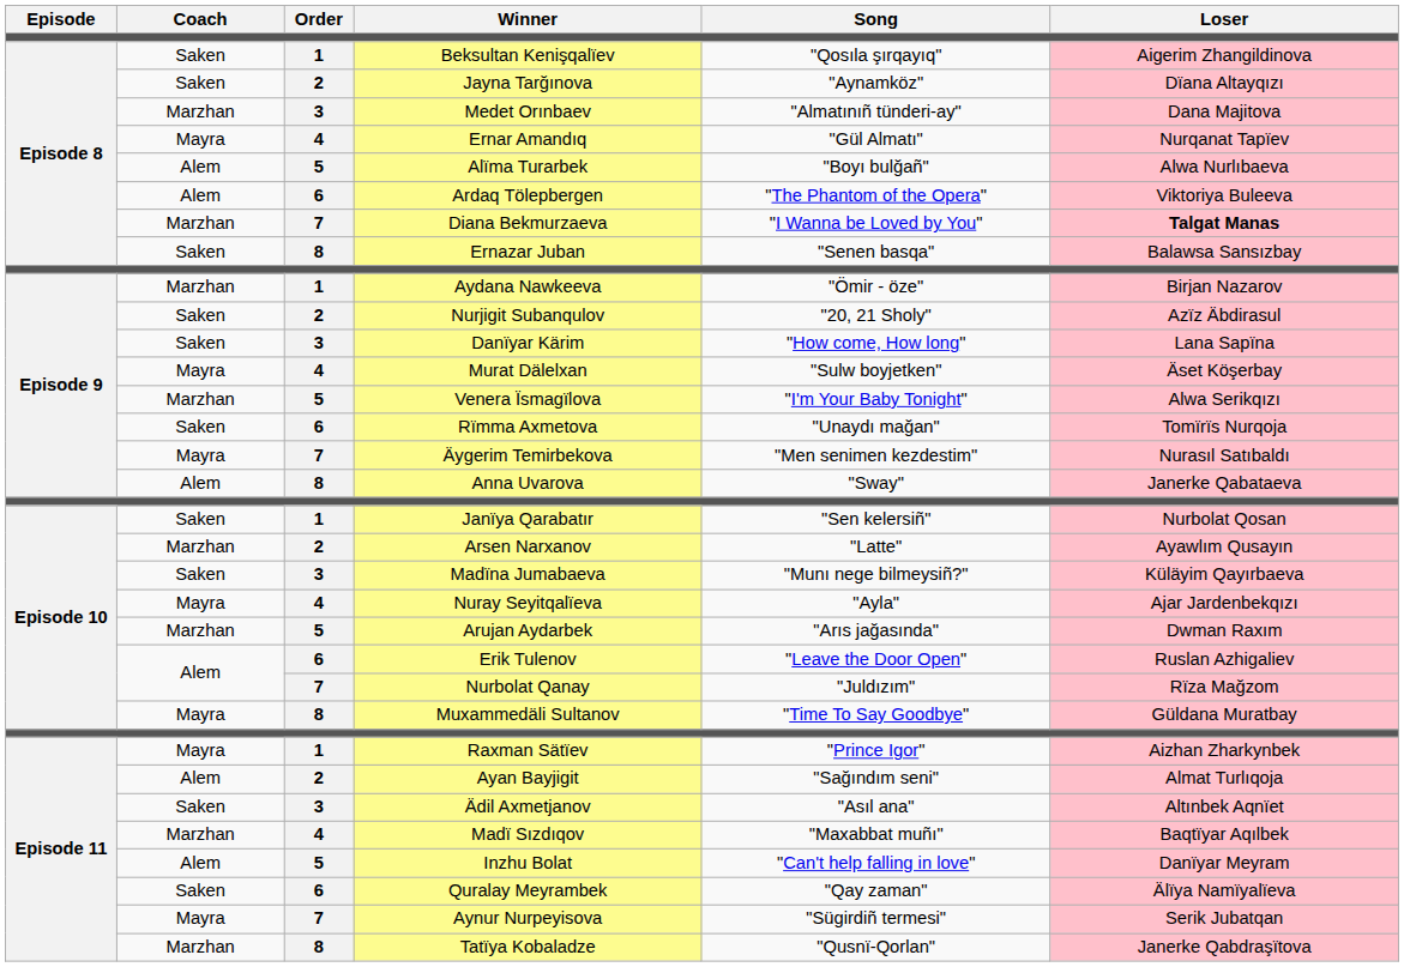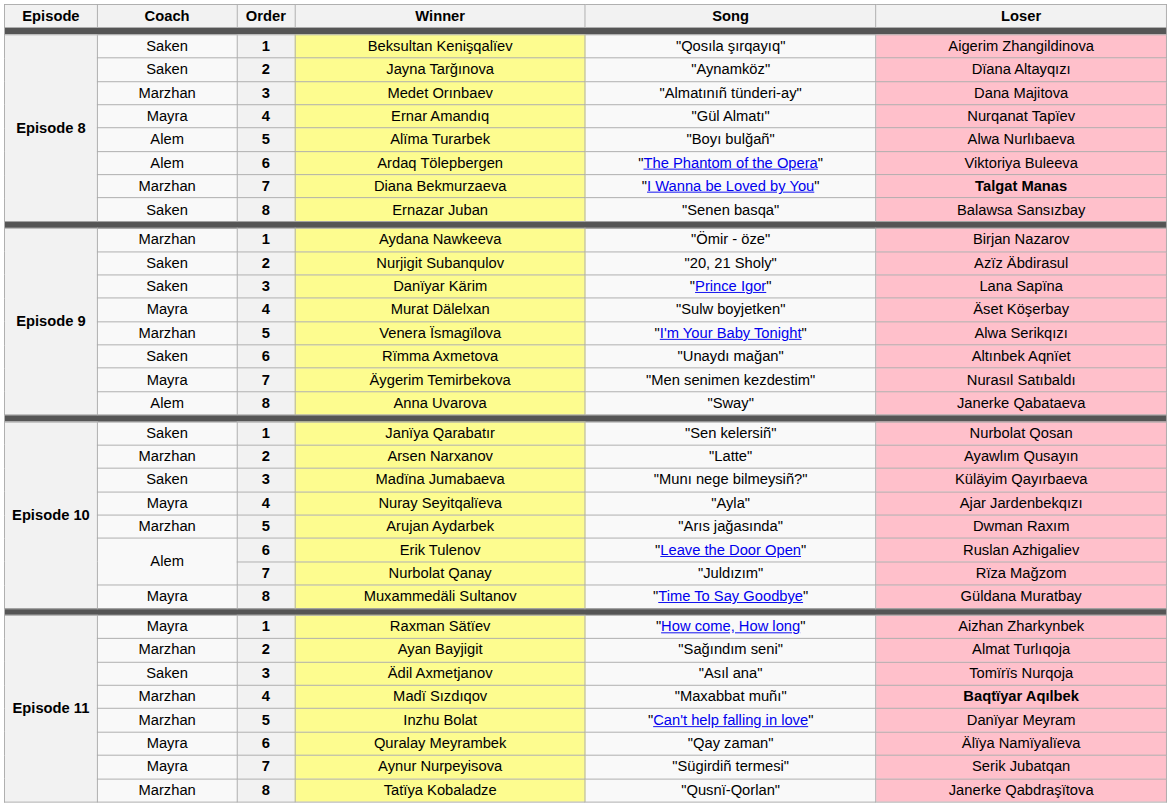 <table class="wikitable" style="text-align: center; width:100%;">
 <tr>
 <th style="width:08%;">Episode</th>
 <th style="width:12%;">Coach</th>
 <th style="width:05%;">Order</th>
 <th style="width:25%;">Winner</th>
 <th style="width:25%;">Song</th>
 <th style="width:25%;">Loser</th>
 </tr>
 <tr>
 <td colspan="6" style="background:#555;"></td>
 </tr>
 <tr>
 <th rowspan="8">Episode 8<br></th>
 <td>Saken</td>
 <th>1</th>
 <td style="background:#fdfc8f;">Beksultan Kenişqalïev</td>
 <td>"Qosıla şırqayıq"</td>
 <td style="background:pink;">Aigerim Zhangildinova</td>
 </tr>
 <tr>
 <td>Saken</td>
 <th>2</th>
 <td style="background:#fdfc8f;">Jayna Tarğınova</td>
 <td>"Aynamköz"</td>
 <td style="background:pink;">Dïana Altayqızı</td>
 </tr>
 <tr>
 <td>Marzhan</td>
 <th>3</th>
 <td style="background:#fdfc8f;">Medet Orınbaev</td>
 <td>"Almatınıñ tünderi-ay"</td>
 <td style="background:pink;">Dana Majitova</td>
 </tr>
 <tr>
 <td>Mayra</td>
 <th>4</th>
 <td style="background:#fdfc8f;">Ernar Amandıq</td>
 <td>"Gül Almatı"</td>
 <td style="background:pink;">Nurqanat Tapïev</td>
 </tr>
 <tr>
 <td>Alem</td>
 <th>5</th>
 <td style="background:#fdfc8f;">Alïma Turarbek</td>
 <td>"Boyı bulğañ"</td>
 <td style="background:pink;">Alwa Nurlıbaeva</td>
 </tr>
 <tr>
 <td>Alem</td>
 <th>6</th>
 <td style="background:#fdfc8f;">Ardaq Tölepbergen</td>
 <td>"<a href='#'>The Phantom of the Opera</a>"</td>
 <td style="background:pink;">Viktoriya Buleeva</td>
 </tr>
 <tr>
 <td>Marzhan</td>
 <th>7</th>
 <td style="background:#fdfc8f;">Diana Bekmurzaeva</td>
 <td>"<a href='#'>I Wanna be Loved by You</a>"</td>
 <td style="background:pink;"><strong>Talgat Manas</strong></td>
 </tr>
 <tr>
 <td>Saken</td>
 <th>8</th>
 <td style="background:#fdfc8f;">Ernazar Juban</td>
 <td>"Senen basqa"</td>
 <td style="background:pink;">Balawsa Sansızbay</td>
 </tr>
 <tr>
 <td colspan="6" style="background:#555;"></td>
 </tr>
 <tr>
 <th rowspan="8">Episode 9<br></th>
 <td>Marzhan</td>
 <th>1</th>
 <td style="background:#fdfc8f;">Aydana Nawkeeva</td>
 <td>"Ömir - öze"</td>
 <td style="background:pink;">Birjan Nazarov</td>
 </tr>
 <tr>
 <td>Saken</td>
 <th>2</th>
 <td style="background:#fdfc8f;">Nurjigit Subanqulov</td>
 <td>"20, 21 Sholy"</td>
 <td style="background:pink;">Azïz Äbdirasul</td>
 </tr>
 <tr>
 <td>Saken</td>
 <th>3</th>
 <td style="background:#fdfc8f;">Danïyar Kärim</td>
-<td>"<a href='#'>How come, How long</a>"</td>
+<td>"<a href='#'>Prince Igor</a>"</td>
 <td style="background:pink;">Lana Sapïna</td>
 </tr>
 <tr>
 <td>Mayra</td>
 <th>4</th>
 <td style="background:#fdfc8f;">Murat Dälelxan</td>
 <td>"Sulw boyjetken"</td>
 <td style="background:pink;">Äset Köşerbay</td>
 </tr>
 <tr>
 <td>Marzhan</td>
 <th>5</th>
 <td style="background:#fdfc8f;">Venera Ïsmagïlova</td>
 <td>"<a href='#'>I'm Your Baby Tonight</a>"</td>
 <td style="background:pink;">Alwa Serikqızı</td>
 </tr>
 <tr>
 <td>Saken</td>
 <th>6</th>
 <td style="background:#fdfc8f;">Rïmma Axmetova</td>
 <td>"Unaydı mağan"</td>
-<td style="background:pink;">Tomïrïs Nurqoja</td>
+<td style="background:pink;">Altınbek Aqnïet</td>
 </tr>
 <tr>
 <td>Mayra</td>
 <th>7</th>
 <td style="background:#fdfc8f;">Äygerim Temirbekova</td>
 <td>"Men senimen kezdestim"</td>
 <td style="background:pink;">Nurasıl Satıbaldı</td>
 </tr>
 <tr>
 <td>Alem</td>
 <th>8</th>
 <td style="background:#fdfc8f;">Anna Uvarova</td>
 <td>"Sway"</td>
 <td style="background:pink;">Janerke Qabataeva</td>
 </tr>
 <tr>
 <th colspan="6" style="background:#555;"></th>
 </tr>
 <tr>
 <th rowspan="8">Episode 10<br></th>
 <td>Saken</td>
 <th>1</th>
 <td style="background:#fdfc8f;">Janïya Qarabatır</td>
 <td>"Sen kelersiñ"</td>
 <td style="background:pink;">Nurbolat Qosan</td>
 </tr>
 <tr>
 <td>Marzhan</td>
 <th>2</th>
 <td style="background:#fdfc8f;">Arsen Narxanov</td>
 <td>"Latte"</td>
 <td style="background:pink;">Ayawlım Qusayın</td>
 </tr>
 <tr>
 <td>Saken</td>
 <th>3</th>
 <td style="background:#fdfc8f;">Madïna Jumabaeva</td>
 <td>"Munı nege bilmeysiñ?"</td>
 <td style="background:pink;">Küläyim Qayırbaeva</td>
 </tr>
 <tr>
 <td>Mayra</td>
 <th>4</th>
 <td style="background:#fdfc8f;">Nuray Seyitqalïeva</td>
 <td>"Ayla"</td>
 <td style="background:pink;">Ajar Jardenbekqızı</td>
 </tr>
 <tr>
 <td>Marzhan</td>
 <th>5</th>
 <td style="background:#fdfc8f;">Arujan Aydarbek</td>
 <td>"Arıs jağasında"</td>
 <td style="background:pink;">Dwman Raxım</td>
 </tr>
 <tr>
 <td rowspan="2">Alem</td>
 <th>6</th>
 <td style="background:#fdfc8f;">Erik Tulenov</td>
 <td>"<a href='#'>Leave the Door Open</a>"</td>
 <td style="background:pink;">Ruslan Azhigaliev</td>
 </tr>
 <tr>
 <th>7</th>
 <td style="background:#fdfc8f;">Nurbolat Qanay</td>
 <td>"Juldızım"</td>
 <td style="background:pink;">Rïza Mağzom</td>
 </tr>
 <tr>
 <td>Mayra</td>
 <th>8</th>
 <td style="background:#fdfc8f;">Muxammedäli Sultanov</td>
 <td>"<a href='#'>Time To Say Goodbye</a>"</td>
 <td style="background:pink;">Güldana Muratbay</td>
 </tr>
 <tr>
 <th colspan="6" style="background:#555;"></th>
 </tr>
 <tr>
 <th rowspan="8">Episode 11<br></th>
 <td>Mayra</td>
 <th>1</th>
 <td style="background:#fdfc8f;">Raxman Sätïev</td>
-<td>"<a href='#'>Prince Igor</a>"</td>
+<td>"<a href='#'>How come, How long</a>"</td>
 <td style="background:pink;">Aizhan Zharkynbek</td>
 </tr>
 <tr>
-<td>Alem</td>
+<td>Marzhan</td>
 <th>2</th>
 <td style="background:#fdfc8f;">Ayan Bayjigit</td>
 <td>"Sağındım seni"</td>
 <td style="background:pink;">Almat Turlıqoja</td>
 </tr>
 <tr>
 <td>Saken</td>
 <th>3</th>
 <td style="background:#fdfc8f;">Ädil Axmetjanov</td>
 <td>"Asıl ana"</td>
-<td style="background:pink;">Altınbek Aqnïet</td>
+<td style="background:pink;">Tomïrïs Nurqoja</td>
 </tr>
 <tr>
 <td>Marzhan</td>
 <th>4</th>
 <td style="background:#fdfc8f;">Madï Sızdıqov</td>
 <td>"Maxabbat muñı"</td>
-<td style="background:pink;">Baqtïyar Aqılbek</td>
+<td style="background:pink;"><strong>Baqtïyar Aqılbek</strong></td>
 </tr>
 <tr>
-<td>Alem</td>
+<td>Marzhan</td>
 <th>5</th>
 <td style="background:#fdfc8f;">Inzhu Bolat</td>
 <td>"<a href='#'>Can't help falling in love</a>"</td>
 <td style="background:pink;">Danïyar Meyram</td>
 </tr>
 <tr>
-<td>Saken</td>
+<td>Mayra</td>
 <th>6</th>
 <td style="background:#fdfc8f;">Quralay Meyrambek</td>
 <td>"Qay zaman"</td>
 <td style="background:pink;">Älïya Namïyalïeva</td>
 </tr>
 <tr>
 <td>Mayra</td>
 <th>7</th>
 <td style="background:#fdfc8f;">Aynur Nurpeyisova</td>
 <td>"Sügirdiñ termesi"</td>
 <td style="background:pink;">Serik Jubatqan</td>
 </tr>
 <tr>
 <td>Marzhan</td>
 <th>8</th>
 <td style="background:#fdfc8f;">Tatïya Kobaladze</td>
 <td>"Qusnï-Qorlan"</td>
 <td style="background:pink;">Janerke Qabdraşïtova</td>
 </tr>
 </table>
